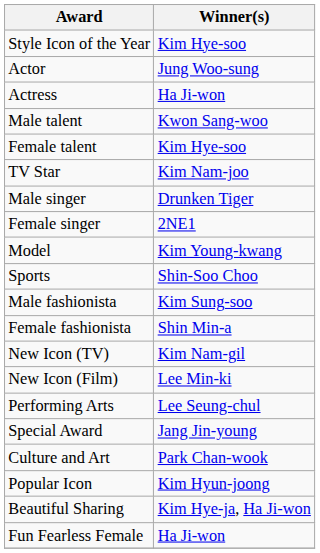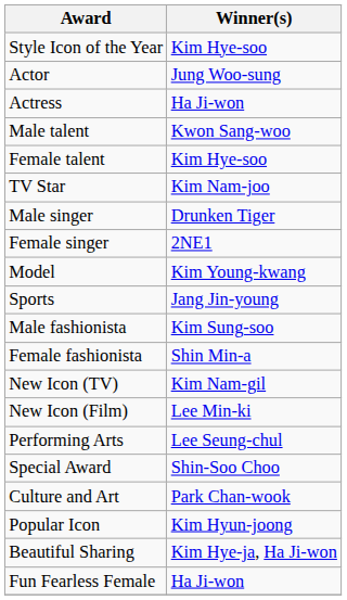 <table class="wikitable">
 <tr>
 <th>Award</th>
 <th>Winner(s)</th>
 </tr>
 <tr>
 <td>Style Icon of the Year</td>
 <td><a href='#'>Kim Hye-soo</a></td>
 </tr>
 <tr>
 <td>Actor</td>
 <td><a href='#'>Jung Woo-sung</a></td>
 </tr>
 <tr>
 <td>Actress</td>
 <td><a href='#'>Ha Ji-won</a></td>
 </tr>
 <tr>
 <td>Male talent</td>
 <td><a href='#'>Kwon Sang-woo</a></td>
 </tr>
 <tr>
 <td>Female talent</td>
 <td><a href='#'>Kim Hye-soo</a></td>
 </tr>
 <tr>
 <td>TV Star</td>
 <td><a href='#'>Kim Nam-joo</a></td>
 </tr>
 <tr>
 <td>Male singer</td>
 <td><a href='#'>Drunken Tiger</a></td>
 </tr>
 <tr>
 <td>Female singer</td>
 <td><a href='#'>2NE1</a></td>
 </tr>
 <tr>
 <td>Model</td>
 <td><a href='#'>Kim Young-kwang</a></td>
 </tr>
 <tr>
 <td>Sports</td>
-<td><a href='#'>Shin-Soo Choo</a></td>
+<td><a href='#'>Jang Jin-young</a></td>
 </tr>
 <tr>
 <td>Male fashionista</td>
 <td><a href='#'>Kim Sung-soo</a></td>
 </tr>
 <tr>
 <td>Female fashionista</td>
 <td><a href='#'>Shin Min-a</a></td>
 </tr>
 <tr>
 <td>New Icon (TV)</td>
 <td><a href='#'>Kim Nam-gil</a></td>
 </tr>
 <tr>
 <td>New Icon (Film)</td>
 <td><a href='#'>Lee Min-ki</a></td>
 </tr>
 <tr>
 <td>Performing Arts</td>
 <td><a href='#'>Lee Seung-chul</a></td>
 </tr>
 <tr>
 <td>Special Award</td>
-<td><a href='#'>Jang Jin-young</a></td>
+<td><a href='#'>Shin-Soo Choo</a></td>
 </tr>
 <tr>
 <td>Culture and Art</td>
 <td><a href='#'>Park Chan-wook</a></td>
 </tr>
 <tr>
 <td>Popular Icon</td>
 <td><a href='#'>Kim Hyun-joong</a></td>
 </tr>
 <tr>
 <td>Beautiful Sharing</td>
 <td><a href='#'>Kim Hye-ja</a>, <a href='#'>Ha Ji-won</a></td>
 </tr>
 <tr>
 <td>Fun Fearless Female</td>
 <td><a href='#'>Ha Ji-won</a></td>
 </tr>
 <tr>
 </tr>
 </table>
